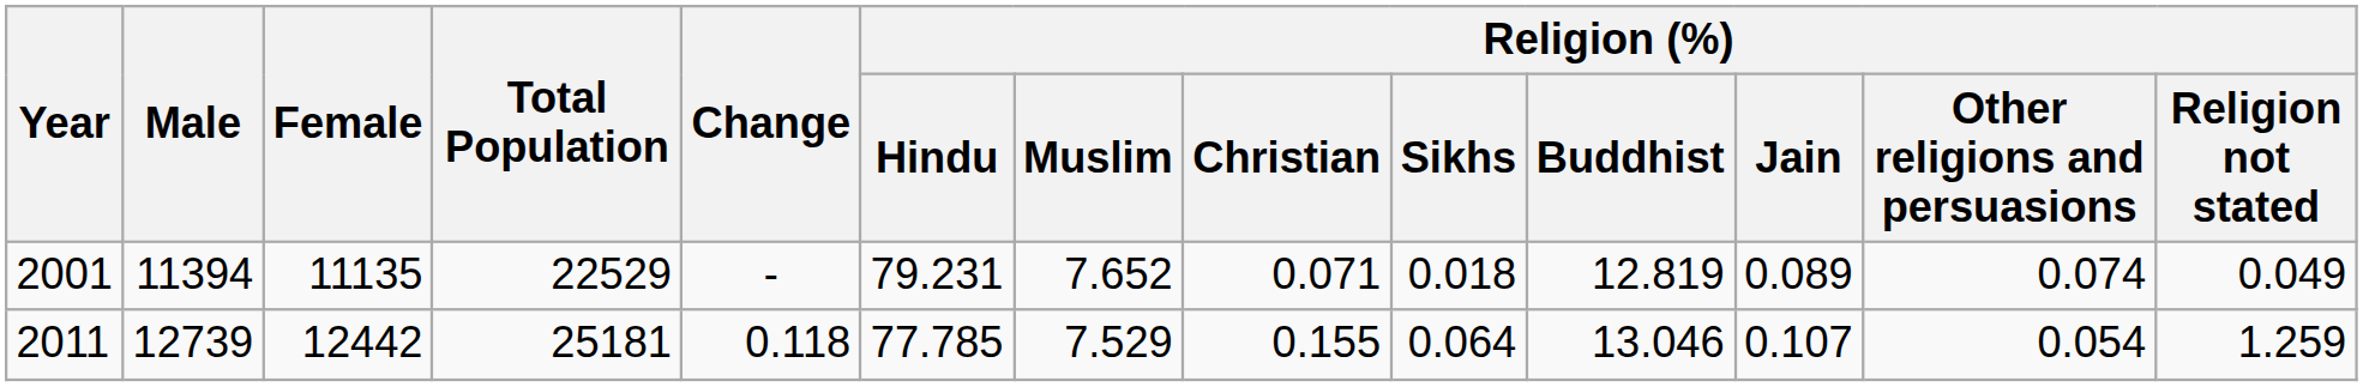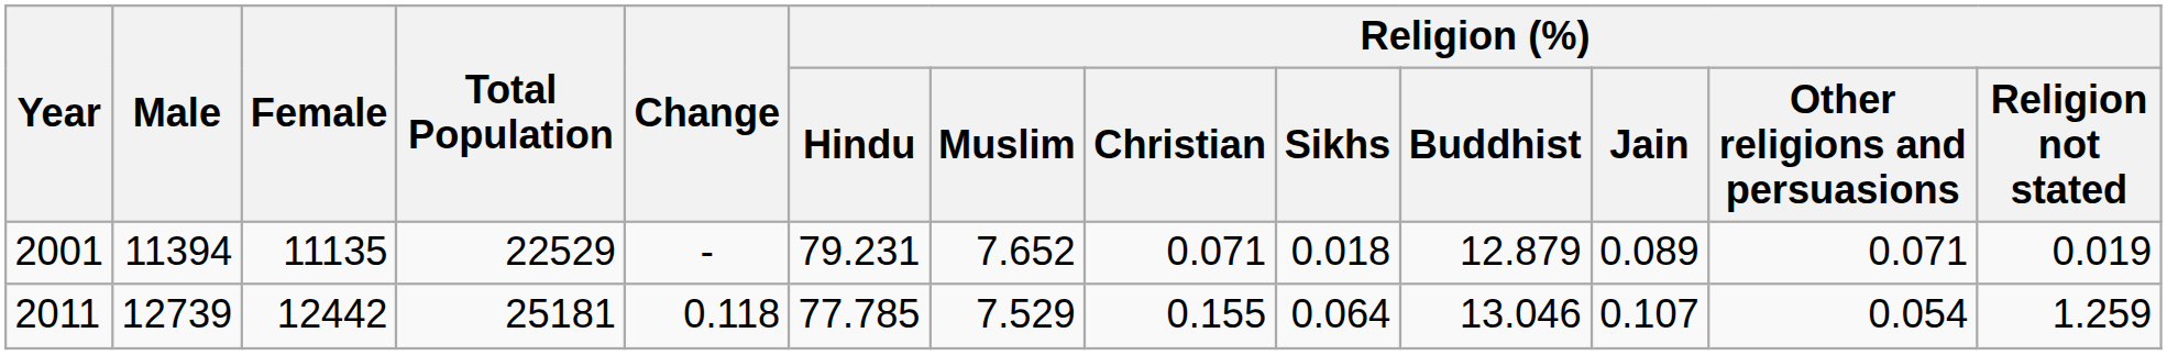 <table class="wikitable">
 <tr>
 <th rowspan="2">Year</th>
 <th rowspan="2">Male</th>
 <th rowspan="2">Female</th>
 <th rowspan="2">Total Population</th>
 <th rowspan="2">Change</th>
 <th colspan="8">Religion (%)</th>
 </tr>
 <tr>
 <th>Hindu</th>
 <th>Muslim</th>
 <th>Christian</th>
 <th>Sikhs</th>
 <th>Buddhist</th>
 <th>Jain</th>
 <th>Other religions and persuasions</th>
 <th>Religion not stated</th>
 </tr>
 <tr>
 <td>2001</td>
 <td style="text-align:right;">11394</td>
 <td style="text-align:right;">11135</td>
 <td style="text-align:right;">22529</td>
 <td style="text-align:center;">-</td>
 <td style="text-align:right;">79.231</td>
 <td style="text-align:right;">7.652</td>
 <td style="text-align:right;">0.071</td>
 <td style="text-align:right;">0.018</td>
-<td style="text-align:right;">12.819</td>
+<td style="text-align:right;">12.879</td>
 <td style="text-align:right;">0.089</td>
-<td style="text-align:right;">0.074</td>
-<td style="text-align:right;">0.049</td>
+<td style="text-align:right;">0.071</td>
+<td style="text-align:right;">0.019</td>
 </tr>
 <tr>
 <td>2011</td>
 <td style="text-align:right;">12739</td>
 <td style="text-align:right;">12442</td>
 <td style="text-align:right;">25181</td>
 <td style="text-align:right;">0.118</td>
 <td style="text-align:right;">77.785</td>
 <td style="text-align:right;">7.529</td>
 <td style="text-align:right;">0.155</td>
 <td style="text-align:right;">0.064</td>
 <td style="text-align:right;">13.046</td>
 <td style="text-align:right;">0.107</td>
 <td style="text-align:right;">0.054</td>
 <td style="text-align:right;">1.259</td>
 </tr>
 </table>
